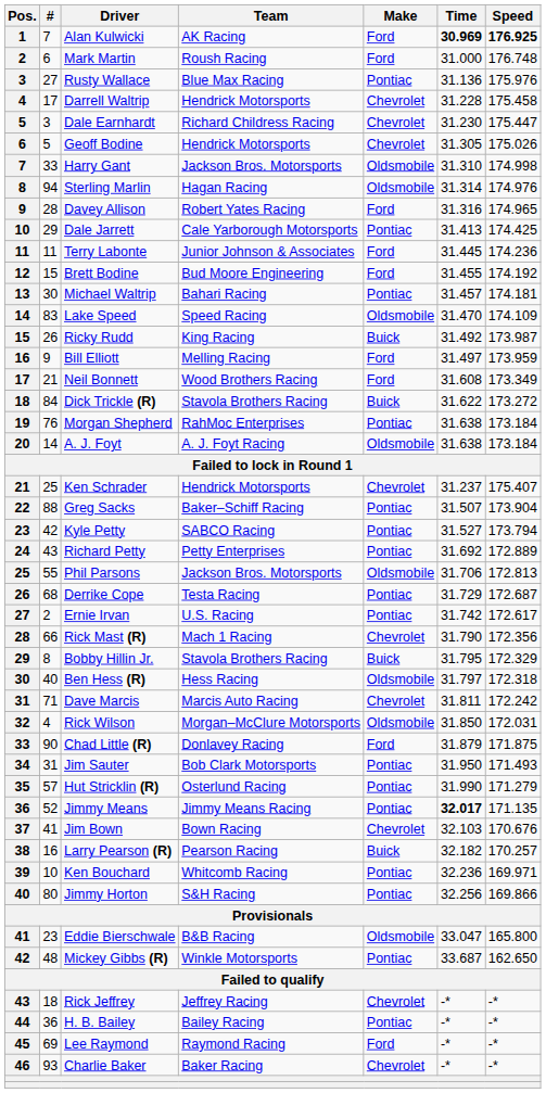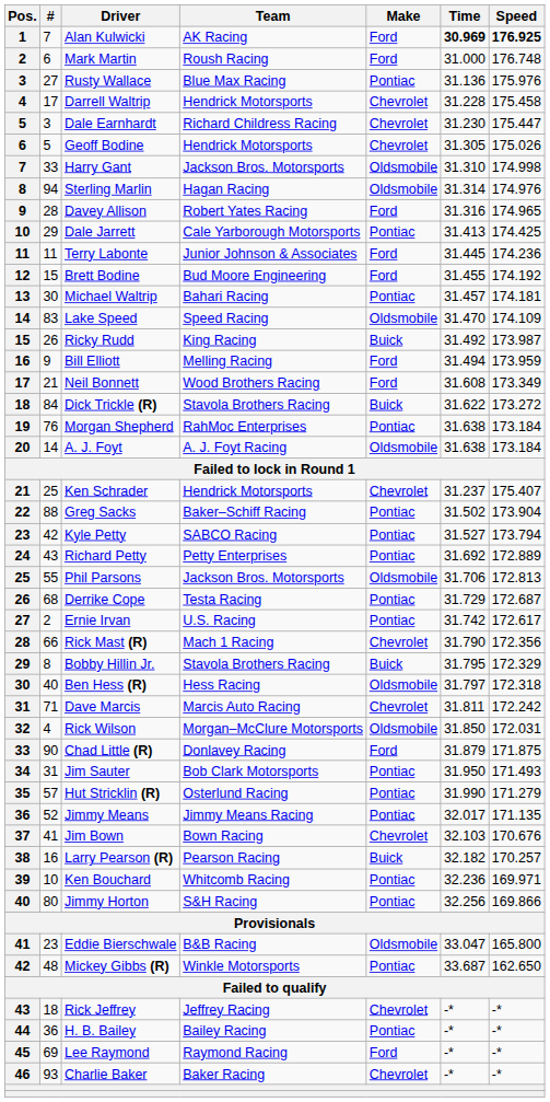 <table class="wikitable" style="font-size:95%">
 <tr>
 <th>Pos.</th>
 <th>#</th>
 <th>Driver</th>
 <th>Team</th>
 <th>Make</th>
 <th>Time</th>
 <th>Speed</th>
 </tr>
 <tr>
 <th>1</th>
 <td>7</td>
 <td><a href='#'>Alan Kulwicki</a></td>
 <td><a href='#'>AK Racing</a></td>
 <td><a href='#'>Ford</a></td>
 <td><strong>30.969</strong></td>
 <td><strong>176.925</strong></td>
 </tr>
 <tr>
 <th>2</th>
 <td>6</td>
 <td><a href='#'>Mark Martin</a></td>
 <td><a href='#'>Roush Racing</a></td>
 <td><a href='#'>Ford</a></td>
 <td>31.000</td>
 <td>176.748</td>
 </tr>
 <tr>
 <th>3</th>
 <td>27</td>
 <td><a href='#'>Rusty Wallace</a></td>
 <td><a href='#'>Blue Max Racing</a></td>
 <td><a href='#'>Pontiac</a></td>
 <td>31.136</td>
 <td>175.976</td>
 </tr>
 <tr>
 <th>4</th>
 <td>17</td>
 <td><a href='#'>Darrell Waltrip</a></td>
 <td><a href='#'>Hendrick Motorsports</a></td>
 <td><a href='#'>Chevrolet</a></td>
 <td>31.228</td>
 <td>175.458</td>
 </tr>
 <tr>
 <th>5</th>
 <td>3</td>
 <td><a href='#'>Dale Earnhardt</a></td>
 <td><a href='#'>Richard Childress Racing</a></td>
 <td><a href='#'>Chevrolet</a></td>
 <td>31.230</td>
 <td>175.447</td>
 </tr>
 <tr>
 <th>6</th>
 <td>5</td>
 <td><a href='#'>Geoff Bodine</a></td>
 <td><a href='#'>Hendrick Motorsports</a></td>
 <td><a href='#'>Chevrolet</a></td>
 <td>31.305</td>
 <td>175.026</td>
 </tr>
 <tr>
 <th>7</th>
 <td>33</td>
 <td><a href='#'>Harry Gant</a></td>
 <td><a href='#'>Jackson Bros. Motorsports</a></td>
 <td><a href='#'>Oldsmobile</a></td>
 <td>31.310</td>
 <td>174.998</td>
 </tr>
 <tr>
 <th>8</th>
 <td>94</td>
 <td><a href='#'>Sterling Marlin</a></td>
 <td><a href='#'>Hagan Racing</a></td>
 <td><a href='#'>Oldsmobile</a></td>
 <td>31.314</td>
 <td>174.976</td>
 </tr>
 <tr>
 <th>9</th>
 <td>28</td>
 <td><a href='#'>Davey Allison</a></td>
 <td><a href='#'>Robert Yates Racing</a></td>
 <td><a href='#'>Ford</a></td>
 <td>31.316</td>
 <td>174.965</td>
 </tr>
 <tr>
 <th>10</th>
 <td>29</td>
 <td><a href='#'>Dale Jarrett</a></td>
 <td><a href='#'>Cale Yarborough Motorsports</a></td>
 <td><a href='#'>Pontiac</a></td>
 <td>31.413</td>
 <td>174.425</td>
 </tr>
 <tr>
 <th>11</th>
 <td>11</td>
 <td><a href='#'>Terry Labonte</a></td>
 <td><a href='#'>Junior Johnson & Associates</a></td>
 <td><a href='#'>Ford</a></td>
 <td>31.445</td>
 <td>174.236</td>
 </tr>
 <tr>
 <th>12</th>
 <td>15</td>
 <td><a href='#'>Brett Bodine</a></td>
 <td><a href='#'>Bud Moore Engineering</a></td>
 <td><a href='#'>Ford</a></td>
 <td>31.455</td>
 <td>174.192</td>
 </tr>
 <tr>
 <th>13</th>
 <td>30</td>
 <td><a href='#'>Michael Waltrip</a></td>
 <td><a href='#'>Bahari Racing</a></td>
 <td><a href='#'>Pontiac</a></td>
 <td>31.457</td>
 <td>174.181</td>
 </tr>
 <tr>
 <th>14</th>
 <td>83</td>
 <td><a href='#'>Lake Speed</a></td>
 <td><a href='#'>Speed Racing</a></td>
 <td><a href='#'>Oldsmobile</a></td>
 <td>31.470</td>
 <td>174.109</td>
 </tr>
 <tr>
 <th>15</th>
 <td>26</td>
 <td><a href='#'>Ricky Rudd</a></td>
 <td><a href='#'>King Racing</a></td>
 <td><a href='#'>Buick</a></td>
 <td>31.492</td>
 <td>173.987</td>
 </tr>
 <tr>
 <th>16</th>
 <td>9</td>
 <td><a href='#'>Bill Elliott</a></td>
 <td><a href='#'>Melling Racing</a></td>
 <td><a href='#'>Ford</a></td>
-<td>31.497</td>
+<td>31.494</td>
 <td>173.959</td>
 </tr>
 <tr>
 <th>17</th>
 <td>21</td>
 <td><a href='#'>Neil Bonnett</a></td>
 <td><a href='#'>Wood Brothers Racing</a></td>
 <td><a href='#'>Ford</a></td>
 <td>31.608</td>
 <td>173.349</td>
 </tr>
 <tr>
 <th>18</th>
 <td>84</td>
 <td><a href='#'>Dick Trickle</a> <strong>(R)</strong></td>
 <td><a href='#'>Stavola Brothers Racing</a></td>
 <td><a href='#'>Buick</a></td>
 <td>31.622</td>
 <td>173.272</td>
 </tr>
 <tr>
 <th>19</th>
 <td>76</td>
 <td><a href='#'>Morgan Shepherd</a></td>
 <td><a href='#'>RahMoc Enterprises</a></td>
 <td><a href='#'>Pontiac</a></td>
 <td>31.638</td>
 <td>173.184</td>
 </tr>
 <tr>
 <th>20</th>
 <td>14</td>
 <td><a href='#'>A. J. Foyt</a></td>
 <td><a href='#'>A. J. Foyt Racing</a></td>
 <td><a href='#'>Oldsmobile</a></td>
 <td>31.638</td>
 <td>173.184</td>
 </tr>
 <tr>
 <th colspan="7">Failed to lock in Round 1</th>
 </tr>
 <tr>
 <th>21</th>
 <td>25</td>
 <td><a href='#'>Ken Schrader</a></td>
 <td><a href='#'>Hendrick Motorsports</a></td>
 <td><a href='#'>Chevrolet</a></td>
 <td>31.237</td>
 <td>175.407</td>
 </tr>
 <tr>
 <th>22</th>
 <td>88</td>
 <td><a href='#'>Greg Sacks</a></td>
 <td><a href='#'>Baker–Schiff Racing</a></td>
 <td><a href='#'>Pontiac</a></td>
-<td>31.507</td>
+<td>31.502</td>
 <td>173.904</td>
 </tr>
 <tr>
 <th>23</th>
 <td>42</td>
 <td><a href='#'>Kyle Petty</a></td>
 <td><a href='#'>SABCO Racing</a></td>
 <td><a href='#'>Pontiac</a></td>
 <td>31.527</td>
 <td>173.794</td>
 </tr>
 <tr>
 <th>24</th>
 <td>43</td>
 <td><a href='#'>Richard Petty</a></td>
 <td><a href='#'>Petty Enterprises</a></td>
 <td><a href='#'>Pontiac</a></td>
 <td>31.692</td>
 <td>172.889</td>
 </tr>
 <tr>
 <th>25</th>
 <td>55</td>
 <td><a href='#'>Phil Parsons</a></td>
 <td><a href='#'>Jackson Bros. Motorsports</a></td>
 <td><a href='#'>Oldsmobile</a></td>
 <td>31.706</td>
 <td>172.813</td>
 </tr>
 <tr>
 <th>26</th>
 <td>68</td>
 <td><a href='#'>Derrike Cope</a></td>
 <td><a href='#'>Testa Racing</a></td>
 <td><a href='#'>Pontiac</a></td>
 <td>31.729</td>
 <td>172.687</td>
 </tr>
 <tr>
 <th>27</th>
 <td>2</td>
 <td><a href='#'>Ernie Irvan</a></td>
 <td><a href='#'>U.S. Racing</a></td>
 <td><a href='#'>Pontiac</a></td>
 <td>31.742</td>
 <td>172.617</td>
 </tr>
 <tr>
 <th>28</th>
 <td>66</td>
 <td><a href='#'>Rick Mast</a> <strong>(R)</strong></td>
 <td><a href='#'>Mach 1 Racing</a></td>
 <td><a href='#'>Chevrolet</a></td>
 <td>31.790</td>
 <td>172.356</td>
 </tr>
 <tr>
 <th>29</th>
 <td>8</td>
 <td><a href='#'>Bobby Hillin Jr.</a></td>
 <td><a href='#'>Stavola Brothers Racing</a></td>
 <td><a href='#'>Buick</a></td>
 <td>31.795</td>
 <td>172.329</td>
 </tr>
 <tr>
 <th>30</th>
 <td>40</td>
 <td><a href='#'>Ben Hess</a> <strong>(R)</strong></td>
 <td><a href='#'>Hess Racing</a></td>
 <td><a href='#'>Oldsmobile</a></td>
 <td>31.797</td>
 <td>172.318</td>
 </tr>
 <tr>
 <th>31</th>
 <td>71</td>
 <td><a href='#'>Dave Marcis</a></td>
 <td><a href='#'>Marcis Auto Racing</a></td>
 <td><a href='#'>Chevrolet</a></td>
 <td>31.811</td>
 <td>172.242</td>
 </tr>
 <tr>
 <th>32</th>
 <td>4</td>
 <td><a href='#'>Rick Wilson</a></td>
 <td><a href='#'>Morgan–McClure Motorsports</a></td>
 <td><a href='#'>Oldsmobile</a></td>
 <td>31.850</td>
 <td>172.031</td>
 </tr>
 <tr>
 <th>33</th>
 <td>90</td>
 <td><a href='#'>Chad Little</a> <strong>(R)</strong></td>
 <td><a href='#'>Donlavey Racing</a></td>
 <td><a href='#'>Ford</a></td>
 <td>31.879</td>
 <td>171.875</td>
 </tr>
 <tr>
 <th>34</th>
 <td>31</td>
 <td><a href='#'>Jim Sauter</a></td>
 <td><a href='#'>Bob Clark Motorsports</a></td>
 <td><a href='#'>Pontiac</a></td>
 <td>31.950</td>
 <td>171.493</td>
 </tr>
 <tr>
 <th>35</th>
 <td>57</td>
 <td><a href='#'>Hut Stricklin</a> <strong>(R)</strong></td>
 <td><a href='#'>Osterlund Racing</a></td>
 <td><a href='#'>Pontiac</a></td>
 <td>31.990</td>
 <td>171.279</td>
 </tr>
 <tr>
 <th>36</th>
 <td>52</td>
 <td><a href='#'>Jimmy Means</a></td>
 <td><a href='#'>Jimmy Means Racing</a></td>
 <td><a href='#'>Pontiac</a></td>
-<td><strong>32.017</strong></td>
+<td>32.017</td>
 <td>171.135</td>
 </tr>
 <tr>
 <th>37</th>
 <td>41</td>
 <td><a href='#'>Jim Bown</a></td>
 <td><a href='#'>Bown Racing</a></td>
 <td><a href='#'>Chevrolet</a></td>
 <td>32.103</td>
 <td>170.676</td>
 </tr>
 <tr>
 <th>38</th>
 <td>16</td>
 <td><a href='#'>Larry Pearson</a> <strong>(R)</strong></td>
 <td><a href='#'>Pearson Racing</a></td>
 <td><a href='#'>Buick</a></td>
 <td>32.182</td>
 <td>170.257</td>
 </tr>
 <tr>
 <th>39</th>
 <td>10</td>
 <td><a href='#'>Ken Bouchard</a></td>
 <td><a href='#'>Whitcomb Racing</a></td>
 <td><a href='#'>Pontiac</a></td>
 <td>32.236</td>
 <td>169.971</td>
 </tr>
 <tr>
 <th>40</th>
 <td>80</td>
 <td><a href='#'>Jimmy Horton</a></td>
 <td><a href='#'>S&H Racing</a></td>
 <td><a href='#'>Pontiac</a></td>
 <td>32.256</td>
 <td>169.866</td>
 </tr>
 <tr>
 <th colspan="7">Provisionals</th>
 </tr>
 <tr>
 <th>41</th>
 <td>23</td>
 <td><a href='#'>Eddie Bierschwale</a></td>
 <td><a href='#'>B&B Racing</a></td>
 <td><a href='#'>Oldsmobile</a></td>
 <td>33.047</td>
 <td>165.800</td>
 </tr>
 <tr>
 <th>42</th>
 <td>48</td>
 <td><a href='#'>Mickey Gibbs</a> <strong>(R)</strong></td>
 <td><a href='#'>Winkle Motorsports</a></td>
 <td><a href='#'>Pontiac</a></td>
 <td>33.687</td>
 <td>162.650</td>
 </tr>
 <tr>
 <th colspan="7">Failed to qualify</th>
 </tr>
 <tr>
 <th>43</th>
 <td>18</td>
 <td><a href='#'>Rick Jeffrey</a></td>
 <td><a href='#'>Jeffrey Racing</a></td>
 <td><a href='#'>Chevrolet</a></td>
 <td>-*</td>
 <td>-*</td>
 </tr>
 <tr>
 <th>44</th>
 <td>36</td>
 <td><a href='#'>H. B. Bailey</a></td>
 <td><a href='#'>Bailey Racing</a></td>
 <td><a href='#'>Pontiac</a></td>
 <td>-*</td>
 <td>-*</td>
 </tr>
 <tr>
 <th>45</th>
 <td>69</td>
 <td><a href='#'>Lee Raymond</a></td>
 <td><a href='#'>Raymond Racing</a></td>
 <td><a href='#'>Ford</a></td>
 <td>-*</td>
 <td>-*</td>
 </tr>
 <tr>
 <th>46</th>
 <td>93</td>
 <td><a href='#'>Charlie Baker</a></td>
 <td><a href='#'>Baker Racing</a></td>
 <td><a href='#'>Chevrolet</a></td>
 <td>-*</td>
 <td>-*</td>
 </tr>
 <tr>
 <th colspan="7"></th>
 </tr>
 <tr>
 <th colspan="7"></th>
 </tr>
 </table>
